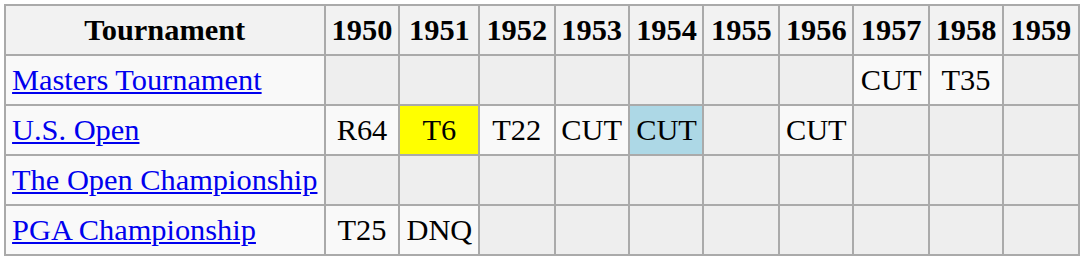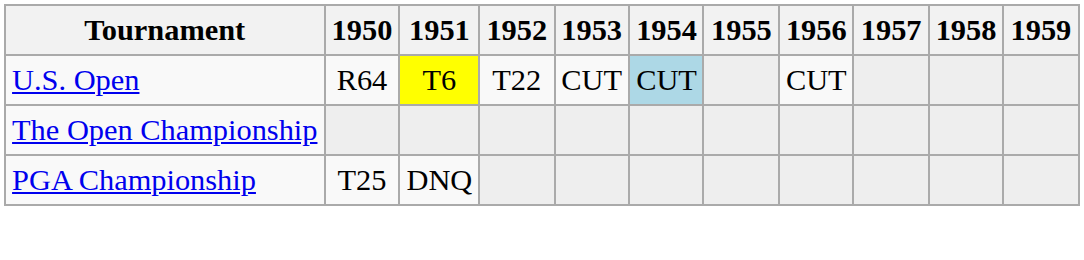 <table class="wikitable" style="font-size:95%;text-align:center;">
 <tr>
 <th>Tournament</th>
 <th>1950</th>
 <th>1951</th>
 <th>1952</th>
 <th>1953</th>
 <th>1954</th>
 <th>1955</th>
 <th>1956</th>
 <th>1957</th>
 <th>1958</th>
 <th>1959</th>
-</tr>
-<tr>
-<td align=left><a href='#'>Masters Tournament</a></td>
-<td style="background:#eeeeee;"></td>
-<td style="background:#eeeeee;"></td>
-<td style="background:#eeeeee;"></td>
-<td style="background:#eeeeee;"></td>
-<td style="background:#eeeeee;"></td>
-<td style="background:#eeeeee;"></td>
-<td style="background:#eeeeee;"></td>
-<td>CUT</td>
-<td>T35</td>
-<td style="background:#eeeeee;"></td>
 </tr>
 <tr>
 <td align=left><a href='#'>U.S. Open</a></td>
 <td>R64</td>
 <td style="background:yellow;">T6</td>
 <td>T22</td>
 <td>CUT</td>
 <td style="background: lightblue;">CUT</td>
 <td style="background:#eeeeee;"></td>
 <td>CUT</td>
 <td style="background:#eeeeee;"></td>
 <td style="background:#eeeeee;"></td>
 <td style="background:#eeeeee;"></td>
 </tr>
 <tr>
 <td align=left><a href='#'>The Open Championship</a></td>
 <td style="background:#eeeeee;"></td>
 <td style="background:#eeeeee;"></td>
 <td style="background:#eeeeee;"></td>
 <td style="background:#eeeeee;"></td>
 <td style="background:#eeeeee;"></td>
 <td style="background:#eeeeee;"></td>
 <td style="background:#eeeeee;"></td>
 <td style="background:#eeeeee;"></td>
 <td style="background:#eeeeee;"></td>
 <td style="background:#eeeeee;"></td>
 </tr>
 <tr>
 <td align=left><a href='#'>PGA Championship</a></td>
 <td>T25</td>
 <td>DNQ</td>
 <td style="background:#eeeeee;"></td>
 <td style="background:#eeeeee;"></td>
 <td style="background:#eeeeee;"></td>
 <td style="background:#eeeeee;"></td>
 <td style="background:#eeeeee;"></td>
 <td style="background:#eeeeee;"></td>
 <td style="background:#eeeeee;"></td>
 <td style="background:#eeeeee;"></td>
 </tr>
 </table>
